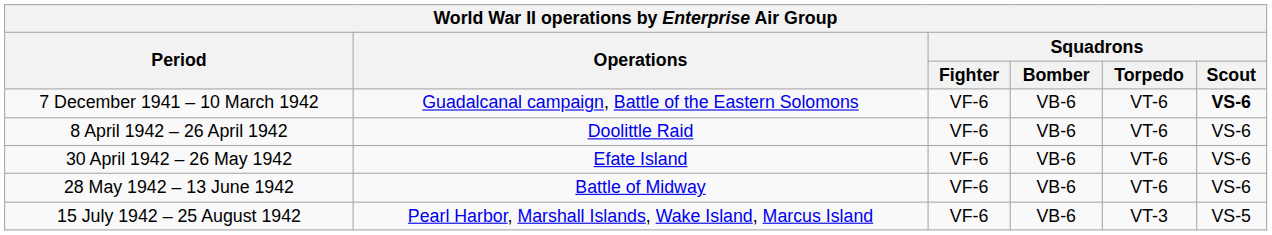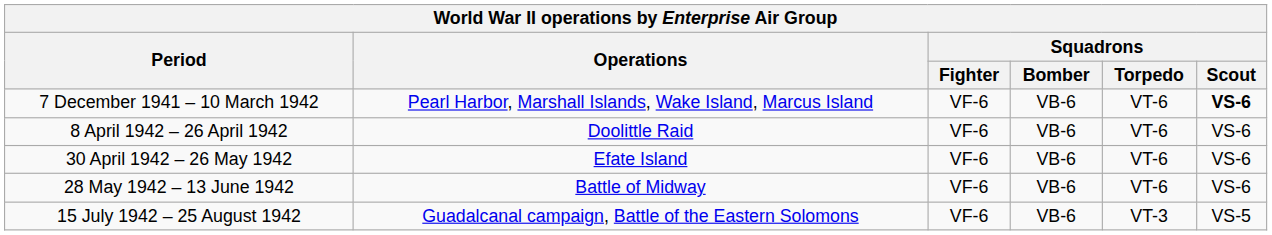 <table class="wikitable" width=90% style="text-align: center">
 <tr>
 <th colspan=7>World War II operations by <em>Enterprise</em> Air Group</th>
 </tr>
 <tr>
 <th rowspan=2>Period</th>
 <th rowspan=2>Operations</th>
 <th colspan=4>Squadrons</th>
 </tr>
 <tr>
 <th>Fighter</th>
 <th>Bomber</th>
 <th>Torpedo</th>
 <th>Scout</th>
 </tr>
 <tr>
 <td>7 December 1941 – 10 March 1942</td>
-<td><a href='#'>Guadalcanal campaign</a>, <a href='#'>Battle of the Eastern Solomons</a></td>
+<td><a href='#'>Pearl Harbor</a>, <a href='#'>Marshall Islands</a>, <a href='#'>Wake Island</a>, <a href='#'>Marcus Island</a></td>
 <td>VF-6</td>
 <td>VB-6</td>
 <td>VT-6</td>
 <td><strong>VS-6</strong></td>
 </tr>
 <tr>
 <td>8 April 1942 – 26 April 1942</td>
 <td><a href='#'>Doolittle Raid</a></td>
 <td>VF-6</td>
 <td>VB-6</td>
 <td>VT-6</td>
 <td>VS-6</td>
 </tr>
 <tr>
 <td>30 April 1942 – 26 May 1942</td>
 <td><a href='#'>Efate Island</a></td>
 <td>VF-6</td>
 <td>VB-6</td>
 <td>VT-6</td>
 <td>VS-6</td>
 </tr>
 <tr>
 <td>28 May 1942 – 13 June 1942</td>
 <td><a href='#'>Battle of Midway</a></td>
 <td>VF-6</td>
 <td>VB-6</td>
 <td>VT-6</td>
 <td>VS-6</td>
 </tr>
 <tr>
 <td>15 July 1942 – 25 August 1942</td>
-<td><a href='#'>Pearl Harbor</a>, <a href='#'>Marshall Islands</a>, <a href='#'>Wake Island</a>, <a href='#'>Marcus Island</a></td>
+<td><a href='#'>Guadalcanal campaign</a>, <a href='#'>Battle of the Eastern Solomons</a></td>
 <td>VF-6</td>
 <td>VB-6</td>
 <td>VT-3</td>
 <td>VS-5</td>
 </tr>
 </table>
